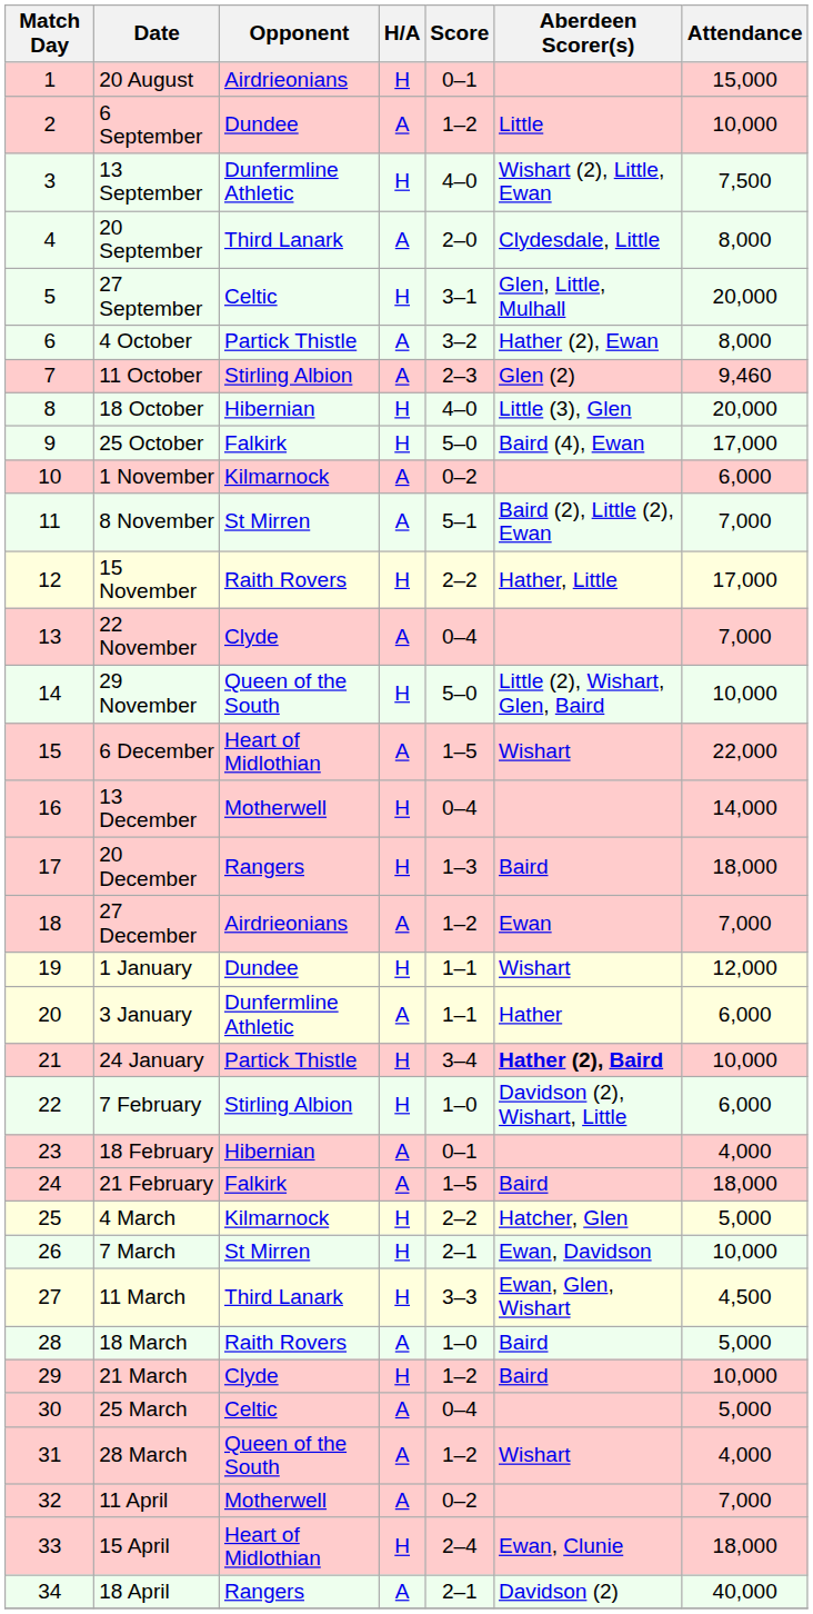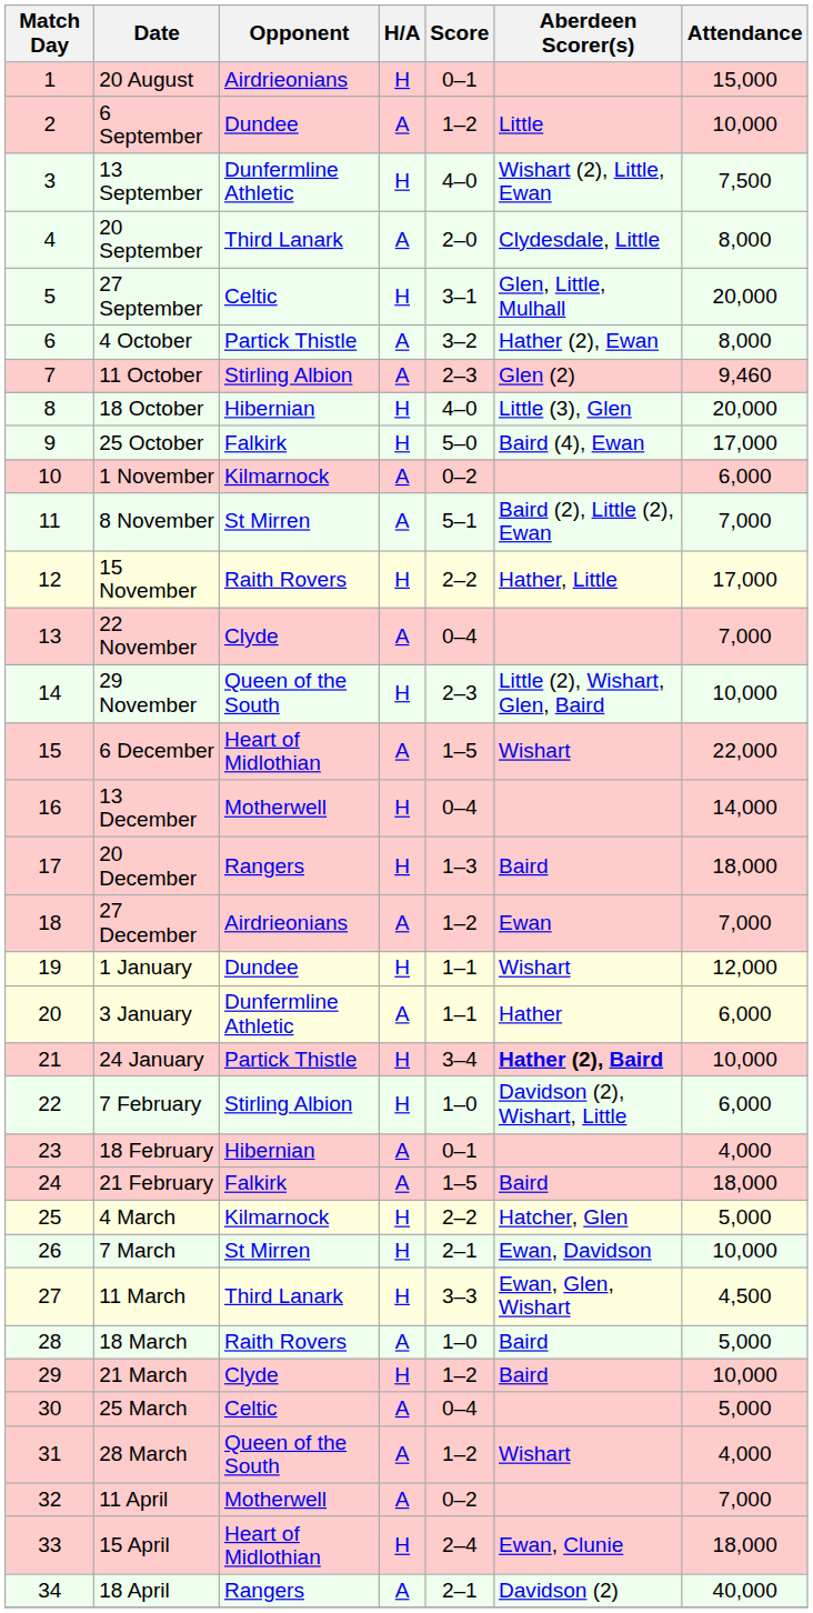 <table class="wikitable" style="text-align:center">
 <tr>
 <th>Match Day</th>
 <th>Date</th>
 <th>Opponent</th>
 <th>H/A</th>
 <th>Score</th>
 <th>Aberdeen Scorer(s)</th>
 <th>Attendance</th>
 </tr>
 <tr bgcolor=#FFCCCC>
 <td>1</td>
 <td align=left>20 August</td>
 <td align=left><a href='#'>Airdrieonians</a></td>
 <td><a href='#'>H</a></td>
 <td>0–1</td>
 <td align=left></td>
 <td>15,000</td>
 </tr>
 <tr bgcolor=#FFCCCC>
 <td>2</td>
 <td align=left>6 September</td>
 <td align=left><a href='#'>Dundee</a></td>
 <td><a href='#'>A</a></td>
 <td>1–2</td>
 <td align=left><a href='#'>Little</a></td>
 <td>10,000</td>
 </tr>
 <tr bgcolor=#EEFFEE>
 <td>3</td>
 <td align=left>13 September</td>
 <td align=left><a href='#'>Dunfermline Athletic</a></td>
 <td><a href='#'>H</a></td>
 <td>4–0</td>
 <td align=left><a href='#'>Wishart</a> (2), <a href='#'>Little</a>, <a href='#'>Ewan</a></td>
 <td>7,500</td>
 </tr>
 <tr bgcolor=#EEFFEE>
 <td>4</td>
 <td align=left>20 September</td>
 <td align=left><a href='#'>Third Lanark</a></td>
 <td><a href='#'>A</a></td>
 <td>2–0</td>
 <td align=left><a href='#'>Clydesdale</a>, <a href='#'>Little</a></td>
 <td>8,000</td>
 </tr>
 <tr bgcolor=#EEFFEE>
 <td>5</td>
 <td align=left>27 September</td>
 <td align=left><a href='#'>Celtic</a></td>
 <td><a href='#'>H</a></td>
 <td>3–1</td>
 <td align=left><a href='#'>Glen</a>, <a href='#'>Little</a>, <a href='#'>Mulhall</a></td>
 <td>20,000</td>
 </tr>
 <tr bgcolor=#EEFFEE>
 <td>6</td>
 <td align=left>4 October</td>
 <td align=left><a href='#'>Partick Thistle</a></td>
 <td><a href='#'>A</a></td>
 <td>3–2</td>
 <td align=left><a href='#'>Hather</a> (2), <a href='#'>Ewan</a></td>
 <td>8,000</td>
 </tr>
 <tr bgcolor=#FFCCCC>
 <td>7</td>
 <td align=left>11 October</td>
 <td align=left><a href='#'>Stirling Albion</a></td>
 <td><a href='#'>A</a></td>
 <td>2–3</td>
 <td align=left><a href='#'>Glen</a> (2)</td>
 <td>9,460</td>
 </tr>
 <tr bgcolor=#EEFFEE>
 <td>8</td>
 <td align=left>18 October</td>
 <td align=left><a href='#'>Hibernian</a></td>
 <td><a href='#'>H</a></td>
 <td>4–0</td>
 <td align=left><a href='#'>Little</a> (3), <a href='#'>Glen</a></td>
 <td>20,000</td>
 </tr>
 <tr bgcolor=#EEFFEE>
 <td>9</td>
 <td align=left>25 October</td>
 <td align=left><a href='#'>Falkirk</a></td>
 <td><a href='#'>H</a></td>
 <td>5–0</td>
 <td align=left><a href='#'>Baird</a> (4), <a href='#'>Ewan</a></td>
 <td>17,000</td>
 </tr>
 <tr bgcolor=#FFCCCC>
 <td>10</td>
 <td align=left>1 November</td>
 <td align=left><a href='#'>Kilmarnock</a></td>
 <td><a href='#'>A</a></td>
 <td>0–2</td>
 <td align=left></td>
 <td>6,000</td>
 </tr>
 <tr bgcolor=#EEFFEE>
 <td>11</td>
 <td align=left>8 November</td>
 <td align=left><a href='#'>St Mirren</a></td>
 <td><a href='#'>A</a></td>
 <td>5–1</td>
 <td align=left><a href='#'>Baird</a> (2), <a href='#'>Little</a> (2), <a href='#'>Ewan</a></td>
 <td>7,000</td>
 </tr>
 <tr bgcolor=#FFFFDD>
 <td>12</td>
 <td align=left>15 November</td>
 <td align=left><a href='#'>Raith Rovers</a></td>
 <td><a href='#'>H</a></td>
 <td>2–2</td>
 <td align=left><a href='#'>Hather</a>, <a href='#'>Little</a></td>
 <td>17,000</td>
 </tr>
 <tr bgcolor=#FFCCCC>
 <td>13</td>
 <td align=left>22 November</td>
 <td align=left><a href='#'>Clyde</a></td>
 <td><a href='#'>A</a></td>
 <td>0–4</td>
 <td align=left></td>
 <td>7,000</td>
 </tr>
 <tr bgcolor=#EEFFEE>
 <td>14</td>
 <td align=left>29 November</td>
 <td align=left><a href='#'>Queen of the South</a></td>
 <td><a href='#'>H</a></td>
-<td>5–0</td>
+<td>2–3</td>
 <td align=left><a href='#'>Little</a> (2), <a href='#'>Wishart</a>, <a href='#'>Glen</a>, <a href='#'>Baird</a></td>
 <td>10,000</td>
 </tr>
 <tr bgcolor=#FFCCCC>
 <td>15</td>
 <td align=left>6 December</td>
 <td align=left><a href='#'>Heart of Midlothian</a></td>
 <td><a href='#'>A</a></td>
 <td>1–5</td>
 <td align=left><a href='#'>Wishart</a></td>
 <td>22,000</td>
 </tr>
 <tr bgcolor=#FFCCCC>
 <td>16</td>
 <td align=left>13 December</td>
 <td align=left><a href='#'>Motherwell</a></td>
 <td><a href='#'>H</a></td>
 <td>0–4</td>
 <td align=left></td>
 <td>14,000</td>
 </tr>
 <tr bgcolor=#FFCCCC>
 <td>17</td>
 <td align=left>20 December</td>
 <td align=left><a href='#'>Rangers</a></td>
 <td><a href='#'>H</a></td>
 <td>1–3</td>
 <td align=left><a href='#'>Baird</a></td>
 <td>18,000</td>
 </tr>
 <tr bgcolor=#FFCCCC>
 <td>18</td>
 <td align=left>27 December</td>
 <td align=left><a href='#'>Airdrieonians</a></td>
 <td><a href='#'>A</a></td>
 <td>1–2</td>
 <td align=left><a href='#'>Ewan</a></td>
 <td>7,000</td>
 </tr>
 <tr bgcolor=#FFFFDD>
 <td>19</td>
 <td align=left>1 January</td>
 <td align=left><a href='#'>Dundee</a></td>
 <td><a href='#'>H</a></td>
 <td>1–1</td>
 <td align=left><a href='#'>Wishart</a></td>
 <td>12,000</td>
 </tr>
 <tr bgcolor=#FFFFDD>
 <td>20</td>
 <td align=left>3 January</td>
 <td align=left><a href='#'>Dunfermline Athletic</a></td>
 <td><a href='#'>A</a></td>
 <td>1–1</td>
 <td align=left><a href='#'>Hather</a></td>
 <td>6,000</td>
 </tr>
 <tr bgcolor=#FFCCCC>
 <td>21</td>
 <td align=left>24 January</td>
 <td align=left><a href='#'>Partick Thistle</a></td>
 <td><a href='#'>H</a></td>
 <td>3–4</td>
 <td align=left><strong><a href='#'>Hather</a> (2), <a href='#'>Baird</a></strong></td>
 <td>10,000</td>
 </tr>
 <tr bgcolor=#EEFFEE>
 <td>22</td>
 <td align=left>7 February</td>
 <td align=left><a href='#'>Stirling Albion</a></td>
 <td><a href='#'>H</a></td>
 <td>1–0</td>
 <td align=left><a href='#'>Davidson</a> (2), <a href='#'>Wishart</a>, <a href='#'>Little</a></td>
 <td>6,000</td>
 </tr>
 <tr bgcolor=#FFCCCC>
 <td>23</td>
 <td align=left>18 February</td>
 <td align=left><a href='#'>Hibernian</a></td>
 <td><a href='#'>A</a></td>
 <td>0–1</td>
 <td align=left></td>
 <td>4,000</td>
 </tr>
 <tr bgcolor=#FFCCCC>
 <td>24</td>
 <td align=left>21 February</td>
 <td align=left><a href='#'>Falkirk</a></td>
 <td><a href='#'>A</a></td>
 <td>1–5</td>
 <td align=left><a href='#'>Baird</a></td>
 <td>18,000</td>
 </tr>
 <tr bgcolor=#FFFFDD>
 <td>25</td>
 <td align=left>4 March</td>
 <td align=left><a href='#'>Kilmarnock</a></td>
 <td><a href='#'>H</a></td>
 <td>2–2</td>
 <td align=left><a href='#'>Hatcher</a>, <a href='#'>Glen</a></td>
 <td>5,000</td>
 </tr>
 <tr bgcolor=#EEFFEE>
 <td>26</td>
 <td align=left>7 March</td>
 <td align=left><a href='#'>St Mirren</a></td>
 <td><a href='#'>H</a></td>
 <td>2–1</td>
 <td align=left><a href='#'>Ewan</a>, <a href='#'>Davidson</a></td>
 <td>10,000</td>
 </tr>
 <tr bgcolor=#FFFFDD>
 <td>27</td>
 <td align=left>11 March</td>
 <td align=left><a href='#'>Third Lanark</a></td>
 <td><a href='#'>H</a></td>
 <td>3–3</td>
 <td align=left><a href='#'>Ewan</a>, <a href='#'>Glen</a>, <a href='#'>Wishart</a></td>
 <td>4,500</td>
 </tr>
 <tr bgcolor=#EEFFEE>
 <td>28</td>
 <td align=left>18 March</td>
 <td align=left><a href='#'>Raith Rovers</a></td>
 <td><a href='#'>A</a></td>
 <td>1–0</td>
 <td align=left><a href='#'>Baird</a></td>
 <td>5,000</td>
 </tr>
 <tr bgcolor=#FFCCCC>
 <td>29</td>
 <td align=left>21 March</td>
 <td align=left><a href='#'>Clyde</a></td>
 <td><a href='#'>H</a></td>
 <td>1–2</td>
 <td align=left><a href='#'>Baird</a></td>
 <td>10,000</td>
 </tr>
 <tr bgcolor=#FFCCCC>
 <td>30</td>
 <td align=left>25 March</td>
 <td align=left><a href='#'>Celtic</a></td>
 <td><a href='#'>A</a></td>
 <td>0–4</td>
 <td align=left></td>
 <td>5,000</td>
 </tr>
 <tr bgcolor=#FFCCCC>
 <td>31</td>
 <td align=left>28 March</td>
 <td align=left><a href='#'>Queen of the South</a></td>
 <td><a href='#'>A</a></td>
 <td>1–2</td>
 <td align=left><a href='#'>Wishart</a></td>
 <td>4,000</td>
 </tr>
 <tr bgcolor=#FFCCCC>
 <td>32</td>
 <td align=left>11 April</td>
 <td align=left><a href='#'>Motherwell</a></td>
 <td><a href='#'>A</a></td>
 <td>0–2</td>
 <td align=left></td>
 <td>7,000</td>
 </tr>
 <tr bgcolor=#FFCCCC>
 <td>33</td>
 <td align=left>15 April</td>
 <td align=left><a href='#'>Heart of Midlothian</a></td>
 <td><a href='#'>H</a></td>
 <td>2–4</td>
 <td align=left><a href='#'>Ewan</a>, <a href='#'>Clunie</a></td>
 <td>18,000</td>
 </tr>
 <tr bgcolor=#EEFFEE>
 <td>34</td>
 <td align=left>18 April</td>
 <td align=left><a href='#'>Rangers</a></td>
 <td><a href='#'>A</a></td>
 <td>2–1</td>
 <td align=left><a href='#'>Davidson</a> (2)</td>
 <td>40,000</td>
 </tr>
 <tr>
 </tr>
 </table>
